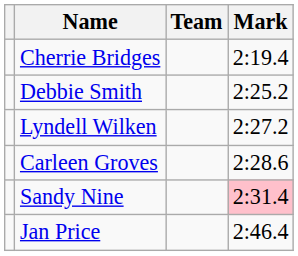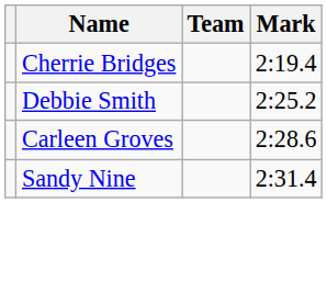 <table class=wikitable>
 <tr>
 <th></th>
 <th>Name</th>
 <th>Team</th>
 <th>Mark</th>
 </tr>
 <tr>
 <td></td>
 <td><a href='#'>Cherrie Bridges</a></td>
 <td></td>
 <td>2:19.4</td>
 </tr>
 <tr>
 <td></td>
 <td><a href='#'>Debbie Smith</a></td>
 <td></td>
 <td>2:25.2</td>
 </tr>
 <tr>
 <td></td>
-<td><a href='#'>Lyndell Wilken</a></td>
-<td></td>
-<td>2:27.2</td>
-</tr>
-<tr>
-<td></td>
 <td><a href='#'>Carleen Groves</a></td>
 <td></td>
 <td>2:28.6</td>
 </tr>
 <tr>
 <td></td>
 <td><a href='#'>Sandy Nine</a></td>
 <td></td>
-<td style="background: pink;">2:31.4</td>
-</tr>
-<tr>
-<td></td>
-<td><a href='#'>Jan Price</a></td>
-<td></td>
-<td>2:46.4</td>
+<td>2:31.4</td>
 </tr>
 </table>
